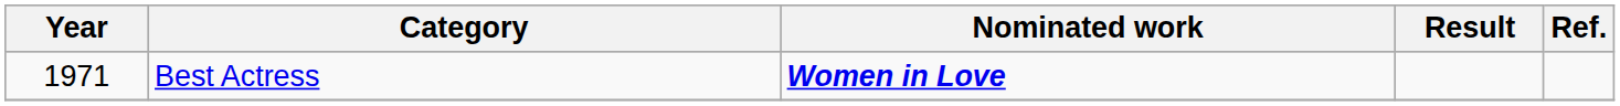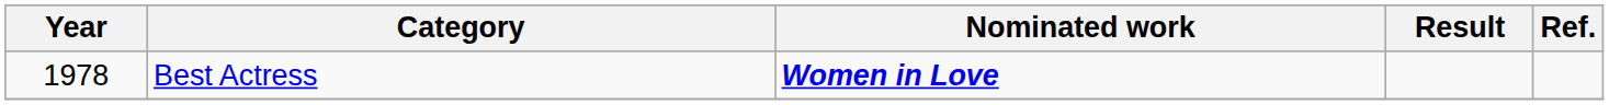 <table class=wikitable>
 <tr>
 <th scope="col" style="width:5em;">Year</th>
 <th scope="col" style="width:26em;">Category</th>
 <th scope="col" style="width:25em;">Nominated work</th>
 <th scope="col" style="width:5em;">Result</th>
 <th>Ref.</th>
 </tr>
 <tr>
-<td style="text-align:center;">1971</td>
+<td style="text-align:center;">1978</td>
 <td><a href='#'>Best Actress</a></td>
 <td><strong><a href='#'><em>Women in Love</em></a></strong></td>
 <td></td>
 <td></td>
 </tr>
 <tr>
 </tr>
 </table>
